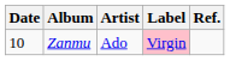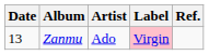 <table class="wikitable">
 <tr>
 <th>Date</th>
 <th>Album</th>
 <th>Artist</th>
 <th>Label</th>
 <th>Ref.</th>
 </tr>
 <tr>
-<td>10</td>
+<td>13</td>
 <td><em><a href='#'>Zanmu</a></em></td>
 <td><a href='#'>Ado</a></td>
 <td style="background: pink;"><a href='#'>Virgin</a></td>
 <td></td>
 </tr>
 </table>
